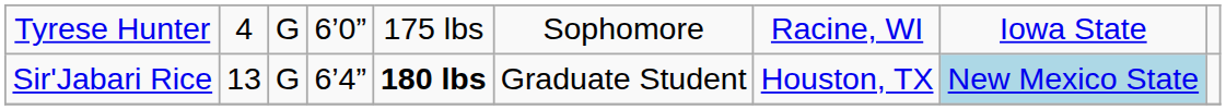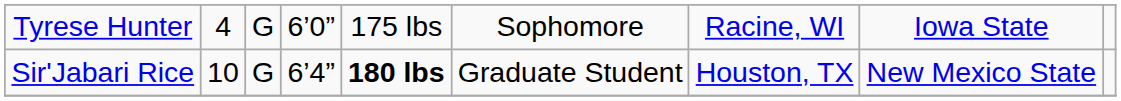 <table class="wikitable sortable" style="text-align: center">
 <tr align=center>
 <td><a href='#'>Tyrese Hunter</a></td>
 <td>4</td>
 <td>G</td>
 <td>6’0”</td>
 <td>175 lbs</td>
 <td>Sophomore</td>
 <td><a href='#'>Racine, WI</a></td>
 <td><a href='#'>Iowa State</a></td>
 <td></td>
 </tr>
 <tr>
 <td><a href='#'>Sir'Jabari Rice</a></td>
-<td>13</td>
+<td>10</td>
 <td>G</td>
 <td>6’4”</td>
 <td><strong>180 lbs</strong></td>
 <td>Graduate Student</td>
 <td><a href='#'>Houston, TX</a></td>
-<td style="background: lightblue;"><a href='#'>New Mexico State</a></td>
+<td><a href='#'>New Mexico State</a></td>
 <td></td>
 </tr>
 <tr>
 </tr>
 </table>
